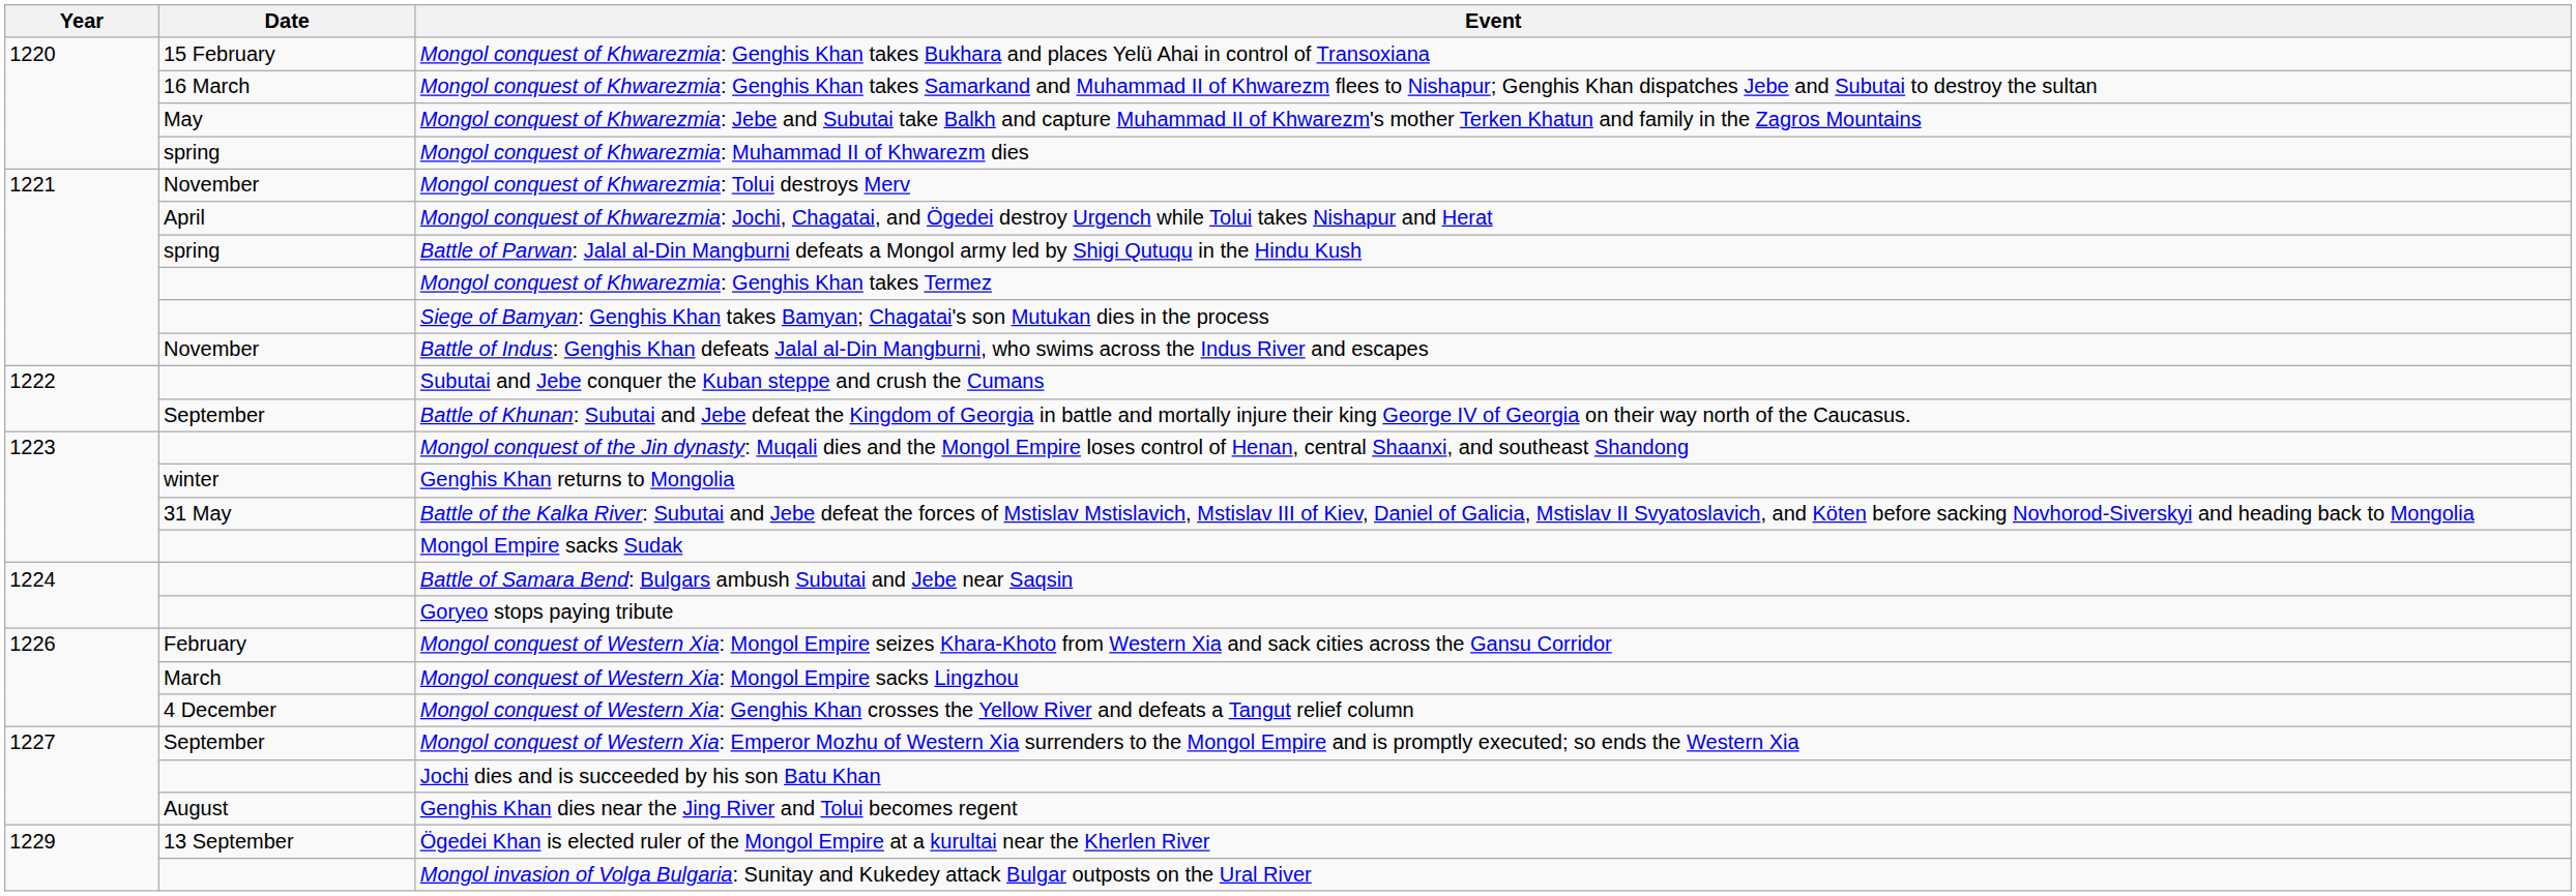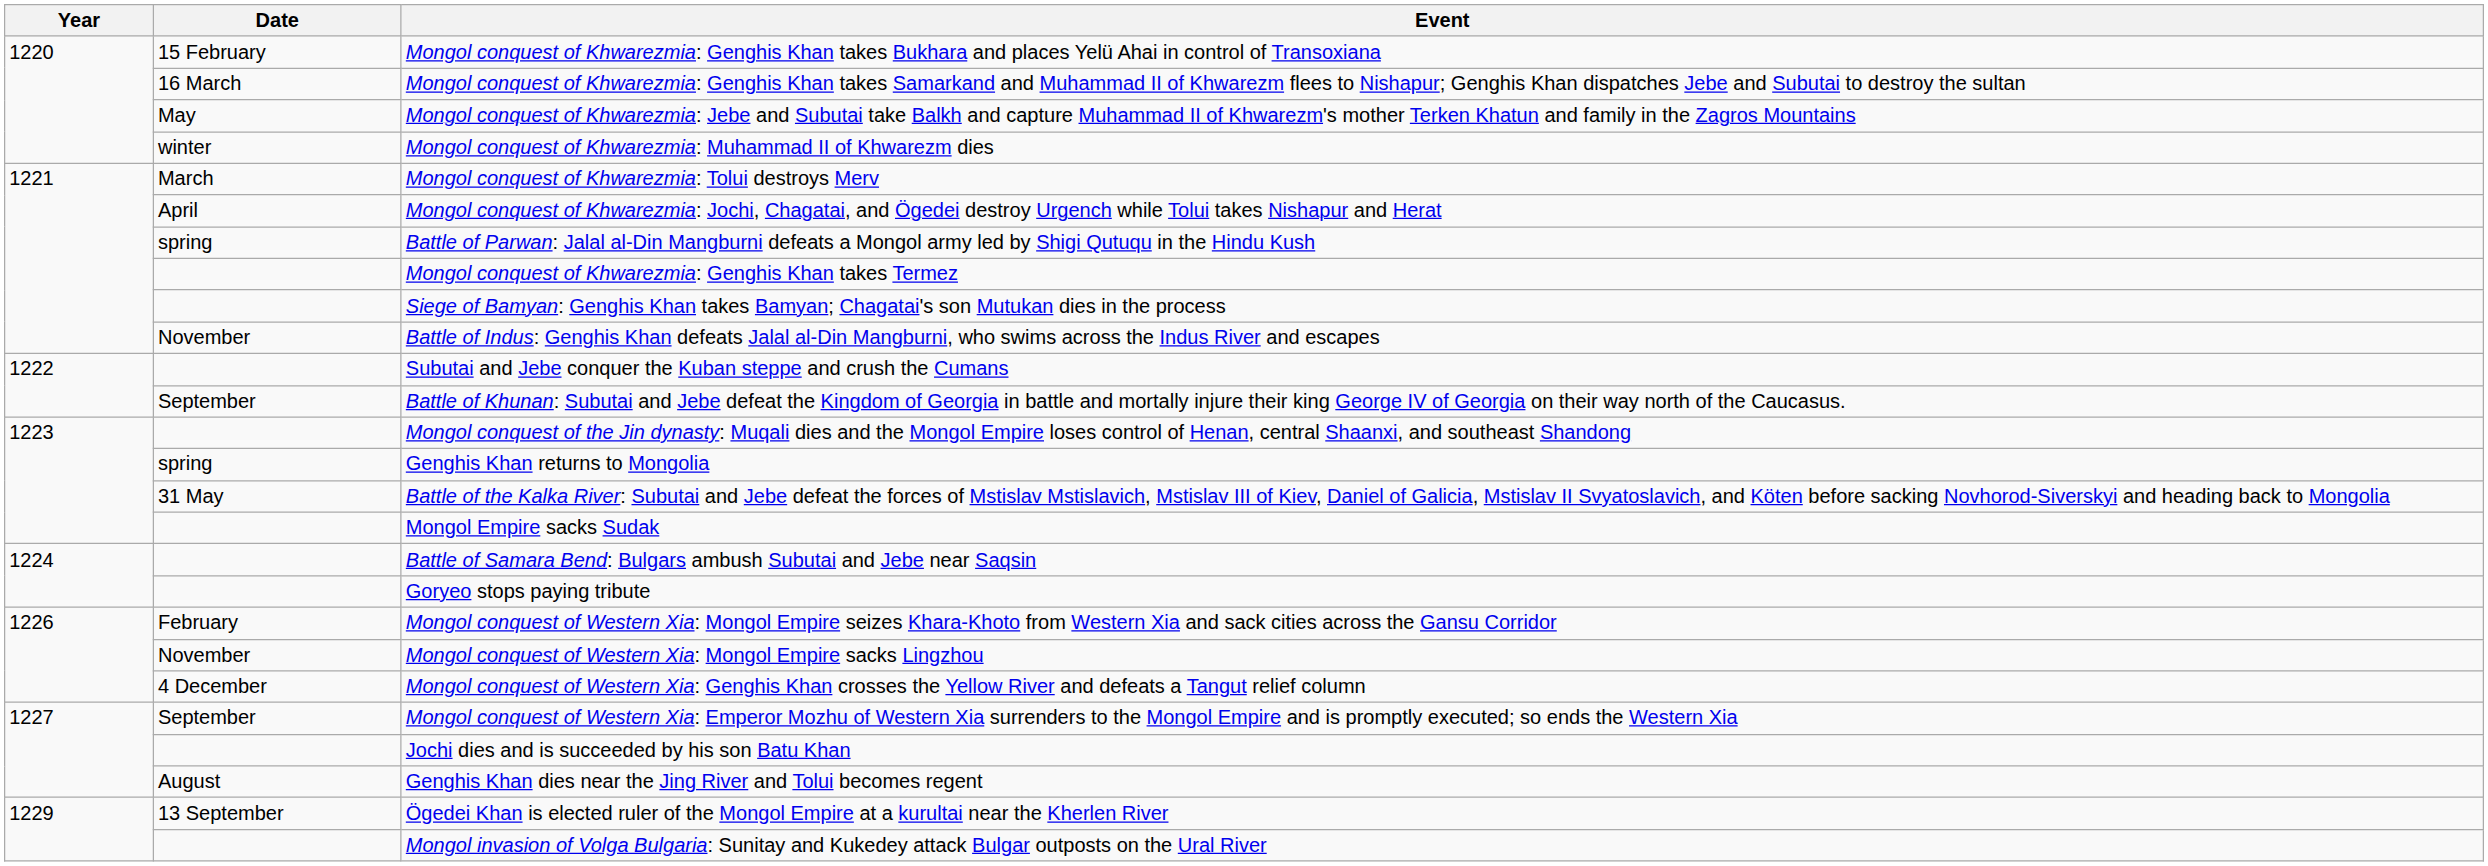 <table class="wikitable" width="100%">
 <tr>
 <th style="width:6%">Year</th>
 <th style="width:10%">Date</th>
 <th>Event</th>
 </tr>
 <tr>
 <td rowspan="4" valign="top">1220</td>
 <td>15 February</td>
 <td><em><a href='#'>Mongol conquest of Khwarezmia</a></em>: <a href='#'>Genghis Khan</a> takes <a href='#'>Bukhara</a> and places Yelü Ahai in control of <a href='#'>Transoxiana</a></td>
 </tr>
 <tr>
 <td>16 March</td>
 <td><em><a href='#'>Mongol conquest of Khwarezmia</a></em>: <a href='#'>Genghis Khan</a> takes <a href='#'>Samarkand</a> and <a href='#'>Muhammad II of Khwarezm</a> flees to <a href='#'>Nishapur</a>; Genghis Khan dispatches <a href='#'>Jebe</a> and <a href='#'>Subutai</a> to destroy the sultan</td>
 </tr>
 <tr>
 <td>May</td>
 <td><em><a href='#'>Mongol conquest of Khwarezmia</a></em>: <a href='#'>Jebe</a> and <a href='#'>Subutai</a> take <a href='#'>Balkh</a> and capture <a href='#'>Muhammad II of Khwarezm</a>'s mother <a href='#'>Terken Khatun</a> and family in the <a href='#'>Zagros Mountains</a></td>
 </tr>
 <tr>
-<td>spring</td>
+<td>winter</td>
 <td><em><a href='#'>Mongol conquest of Khwarezmia</a></em>: <a href='#'>Muhammad II of Khwarezm</a> dies</td>
 </tr>
 <tr>
 <td rowspan="6" valign="top">1221</td>
-<td>November</td>
+<td>March</td>
 <td><em><a href='#'>Mongol conquest of Khwarezmia</a></em>: <a href='#'>Tolui</a> destroys <a href='#'>Merv</a></td>
 </tr>
 <tr>
 <td>April</td>
 <td><em><a href='#'>Mongol conquest of Khwarezmia</a></em>: <a href='#'>Jochi</a>, <a href='#'>Chagatai</a>, and <a href='#'>Ögedei</a> destroy <a href='#'>Urgench</a> while <a href='#'>Tolui</a> takes <a href='#'>Nishapur</a> and <a href='#'>Herat</a></td>
 </tr>
 <tr>
 <td>spring</td>
 <td><em><a href='#'>Battle of Parwan</a></em>: <a href='#'>Jalal al-Din Mangburni</a> defeats a Mongol army led by <a href='#'>Shigi Qutuqu</a> in the <a href='#'>Hindu Kush</a></td>
 </tr>
 <tr>
 <td></td>
 <td><em><a href='#'>Mongol conquest of Khwarezmia</a></em>: <a href='#'>Genghis Khan</a> takes <a href='#'>Termez</a></td>
 </tr>
 <tr>
 <td></td>
 <td><em><a href='#'>Siege of Bamyan</a></em>: <a href='#'>Genghis Khan</a> takes <a href='#'>Bamyan</a>; <a href='#'>Chagatai</a>'s son <a href='#'>Mutukan</a> dies in the process</td>
 </tr>
 <tr>
 <td>November</td>
 <td><em><a href='#'>Battle of Indus</a></em>: <a href='#'>Genghis Khan</a> defeats <a href='#'>Jalal al-Din Mangburni</a>, who swims across the <a href='#'>Indus River</a> and escapes</td>
 </tr>
 <tr>
 <td rowspan="2" valign="top">1222</td>
 <td></td>
 <td><a href='#'>Subutai</a> and <a href='#'>Jebe</a> conquer the <a href='#'>Kuban steppe</a> and crush the <a href='#'>Cumans</a></td>
 </tr>
 <tr>
 <td>September</td>
 <td><em><a href='#'>Battle of Khunan</a></em>: <a href='#'>Subutai</a> and <a href='#'>Jebe</a> defeat the <a href='#'>Kingdom of Georgia</a> in battle and mortally injure their king <a href='#'>George IV of Georgia</a> on their way north of the Caucasus.</td>
 </tr>
 <tr>
 <td rowspan="4" valign="top">1223</td>
 <td></td>
 <td><em><a href='#'>Mongol conquest of the Jin dynasty</a></em>: <a href='#'>Muqali</a> dies and the <a href='#'>Mongol Empire</a> loses control of <a href='#'>Henan</a>, central <a href='#'>Shaanxi</a>, and southeast <a href='#'>Shandong</a></td>
 </tr>
 <tr>
-<td>winter</td>
+<td>spring</td>
 <td><a href='#'>Genghis Khan</a> returns to <a href='#'>Mongolia</a></td>
 </tr>
 <tr>
 <td>31 May</td>
 <td><em><a href='#'>Battle of the Kalka River</a></em>: <a href='#'>Subutai</a> and <a href='#'>Jebe</a> defeat the forces of <a href='#'>Mstislav Mstislavich</a>, <a href='#'>Mstislav III of Kiev</a>, <a href='#'>Daniel of Galicia</a>, <a href='#'>Mstislav II Svyatoslavich</a>, and <a href='#'>Köten</a> before sacking <a href='#'>Novhorod-Siverskyi</a> and heading back to <a href='#'>Mongolia</a></td>
 </tr>
 <tr>
 <td></td>
 <td><a href='#'>Mongol Empire</a> sacks <a href='#'>Sudak</a></td>
 </tr>
 <tr>
 <td rowspan="2" valign="top">1224</td>
 <td></td>
 <td><em><a href='#'>Battle of Samara Bend</a></em>: <a href='#'>Bulgars</a> ambush <a href='#'>Subutai</a> and <a href='#'>Jebe</a> near <a href='#'>Saqsin</a></td>
 </tr>
 <tr>
 <td></td>
 <td><a href='#'>Goryeo</a> stops paying tribute</td>
 </tr>
 <tr>
 <td rowspan="3" valign="top">1226</td>
 <td>February</td>
 <td><em><a href='#'>Mongol conquest of Western Xia</a></em>: <a href='#'>Mongol Empire</a> seizes <a href='#'>Khara-Khoto</a> from <a href='#'>Western Xia</a> and sack cities across the <a href='#'>Gansu Corridor</a></td>
 </tr>
 <tr>
-<td>March</td>
+<td>November</td>
 <td><em><a href='#'>Mongol conquest of Western Xia</a></em>: <a href='#'>Mongol Empire</a> sacks <a href='#'>Lingzhou</a></td>
 </tr>
 <tr>
 <td>4 December</td>
 <td><em><a href='#'>Mongol conquest of Western Xia</a></em>: <a href='#'>Genghis Khan</a> crosses the <a href='#'>Yellow River</a> and defeats a <a href='#'>Tangut</a> relief column</td>
 </tr>
 <tr>
 <td rowspan="3" valign="top">1227</td>
 <td>September</td>
 <td><em><a href='#'>Mongol conquest of Western Xia</a></em>: <a href='#'>Emperor Mozhu of Western Xia</a> surrenders to the <a href='#'>Mongol Empire</a> and is promptly executed; so ends the <a href='#'>Western Xia</a></td>
 </tr>
 <tr>
 <td></td>
 <td><a href='#'>Jochi</a> dies and is succeeded by his son <a href='#'>Batu Khan</a></td>
 </tr>
 <tr>
 <td>August</td>
 <td><a href='#'>Genghis Khan</a> dies near the <a href='#'>Jing River</a> and <a href='#'>Tolui</a> becomes regent</td>
 </tr>
 <tr>
 <td rowspan="2" valign="top">1229</td>
 <td>13 September</td>
 <td><a href='#'>Ögedei Khan</a> is elected ruler of the <a href='#'>Mongol Empire</a> at a <a href='#'>kurultai</a> near the <a href='#'>Kherlen River</a></td>
 </tr>
 <tr>
 <td></td>
 <td><em><a href='#'>Mongol invasion of Volga Bulgaria</a></em>: Sunitay and Kukedey attack <a href='#'>Bulgar</a> outposts on the <a href='#'>Ural River</a></td>
 </tr>
 </table>
